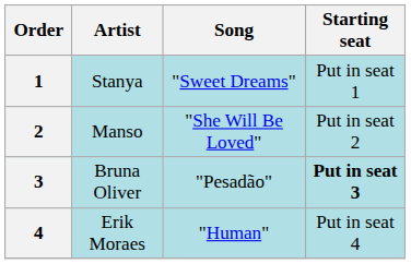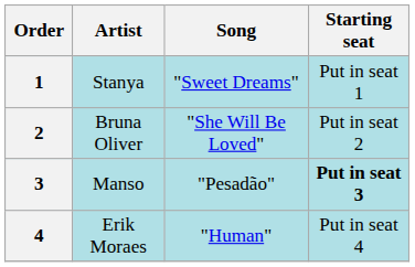 <table class="wikitable" style="text-align:center; width:55%;">
 <tr>
 <th scope="col" width="05%">Order</th>
 <th scope="col" width="15%">Artist</th>
 <th scope="col" width="25%">Song</th>
 <th scope="col" width="15%">Starting seat</th>
 </tr>
 <tr bgcolor=B0E0E6>
 <th>1</th>
 <td>Stanya</td>
 <td>"<a href='#'>Sweet Dreams</a>"</td>
 <td>Put in seat 1</td>
 </tr>
 <tr bgcolor=B0E0E6>
 <th>2</th>
-<td>Manso</td>
+<td>Bruna Oliver</td>
 <td>"<a href='#'>She Will Be Loved</a>"</td>
 <td>Put in seat 2</td>
 </tr>
 <tr bgcolor=B0E0E6>
 <th>3</th>
-<td>Bruna Oliver</td>
+<td>Manso</td>
 <td>"Pesadão"</td>
 <td><strong>Put in seat 3</strong></td>
 </tr>
 <tr bgcolor=B0E0E6>
 <th>4</th>
 <td>Erik Moraes</td>
 <td>"<a href='#'>Human</a>"</td>
 <td>Put in seat 4</td>
 </tr>
 <tr>
 </tr>
 </table>
